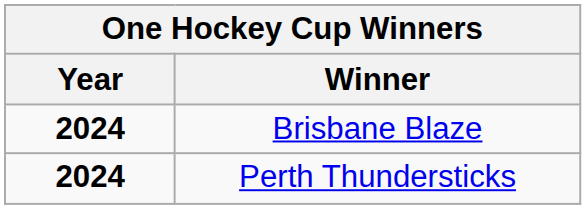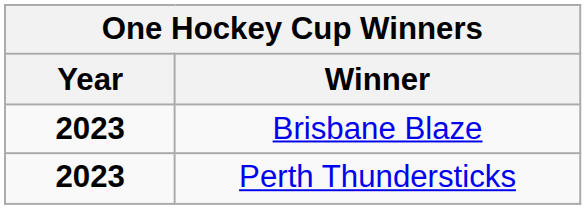 <table class="wikitable" style="text-align: center;">
 <tr>
 <th colspan=9><strong>One Hockey Cup Winners</strong></th>
 </tr>
 <tr>
 <th style="width: 80px;">Year</th>
 <th style="width: 200px;">Winner</th>
 </tr>
 <tr>
-<td><strong>2024</strong></td>
+<td><strong>2023</strong></td>
 <td><a href='#'>Brisbane Blaze</a> </td>
 </tr>
 <tr>
-<td><strong>2024</strong></td>
+<td><strong>2023</strong></td>
 <td><a href='#'>Perth Thundersticks</a> </td>
 </tr>
 </table>
